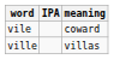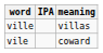 <table class="wikitable">
 <tr>
 <th>word</th>
 <th>IPA</th>
 <th>meaning</th>
 </tr>
 <tr>
+<td>ville</td>
+<td></td>
+<td>villas</td>
+</tr>
+<tr>
 <td>vile</td>
 <td></td>
 <td>coward</td>
 </tr>
-<tr>
-<td>ville</td>
-<td></td>
-<td>villas</td>
-</tr>
 </table>
